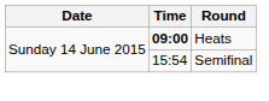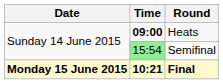 <table class="wikitable">
 <tr>
 <th>Date</th>
 <th>Time</th>
 <th>Round</th>
 </tr>
 <tr>
 <td rowspan=2>Sunday 14 June 2015</td>
 <td><strong>09:00</strong></td>
 <td>Heats</td>
 </tr>
 <tr>
-<td>15:54</td>
+<td style="background: lightgreen;">15:54</td>
 <td>Semifinal</td>
 </tr>
+<tr>
+<td style=background:lemonchiffon><strong>Monday 15 June 2015</strong></td>
+<td style=background:lemonchiffon><strong>10:21</strong></td>
+<td style=background:lemonchiffon><strong>Final</strong></td>
+</tr>
 </table>
